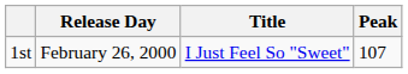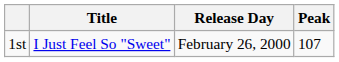 <table class=wikitable style="font-size:small">
 <tr>
 <th></th>
+<th>Title</th>
 <th>Release Day</th>
-<th>Title</th>
 <th>Peak</th>
 </tr>
 <tr>
 <td>1st</td>
+<td><a href='#'>I Just Feel So "Sweet"</a></td>
 <td>February 26, 2000</td>
-<td><a href='#'>I Just Feel So "Sweet"</a></td>
 <td>107</td>
 </tr>
 </table>
